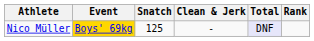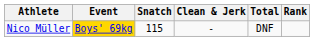 <table class="wikitable" style="font-size:90%">
 <tr>
 <th>Athlete</th>
 <th>Event</th>
 <th>Snatch</th>
 <th>Clean & Jerk</th>
 <th>Total</th>
 <th>Rank</th>
 </tr>
 <tr>
 <td><a href='#'>Nico Müller</a></td>
 <td style="background: gold;"><a href='#'>Boys' 69kg</a></td>
-<td align=center>125</td>
+<td align=center>115</td>
 <td align=center>-</td>
-<td align=center style="background: lavender;">DNF</td>
+<td align=center>DNF</td>
 <td align=center></td>
 </tr>
 </table>
